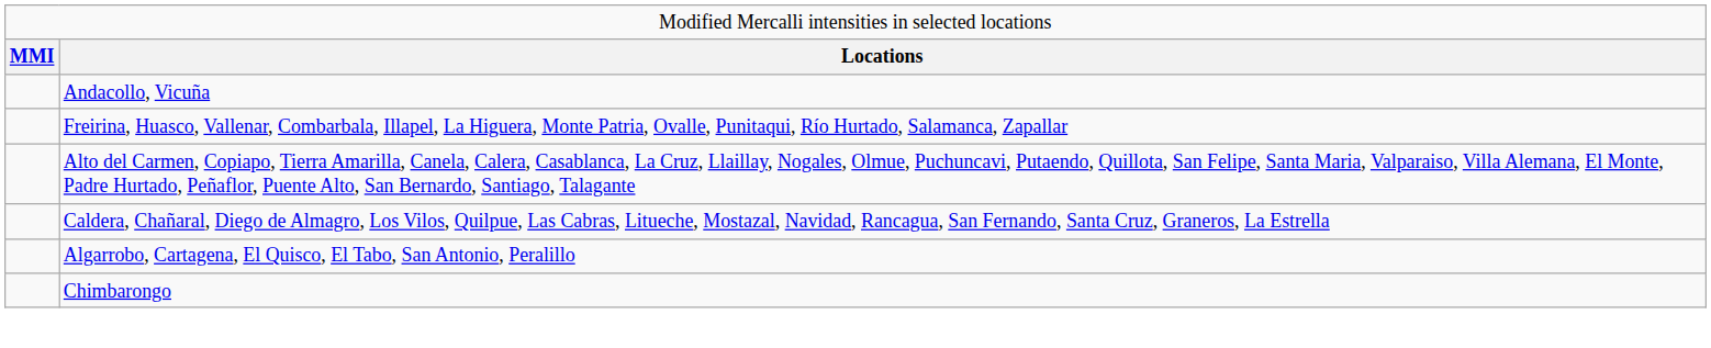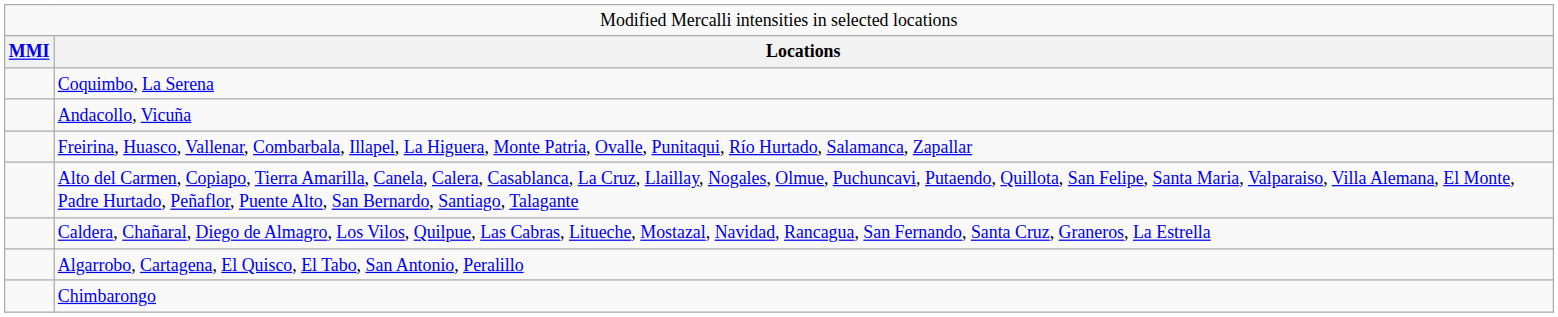 <table class="wikitable" style="font-size:90%; line-height:1.3em">
 <tr>
 <td colspan="2" style="text-align: center;">Modified Mercalli intensities in selected locations</td>
 </tr>
 <tr>
 <th><a href='#'>MMI</a></th>
 <th>Locations</th>
+</tr>
+<tr>
+<td></td>
+<td><a href='#'>Coquimbo</a>, <a href='#'>La Serena</a></td>
 </tr>
 <tr>
 <td></td>
 <td><a href='#'>Andacollo</a>, <a href='#'>Vicuña</a></td>
 </tr>
 <tr>
 <td></td>
 <td><a href='#'>Freirina</a>, <a href='#'>Huasco</a>, <a href='#'>Vallenar</a>, <a href='#'>Combarbala</a>, <a href='#'>Illapel</a>, <a href='#'>La Higuera</a>, <a href='#'>Monte Patria</a>, <a href='#'>Ovalle</a>, <a href='#'>Punitaqui</a>, <a href='#'>Río Hurtado</a>, <a href='#'>Salamanca</a>, <a href='#'>Zapallar</a></td>
 </tr>
 <tr>
 <td></td>
 <td><a href='#'>Alto del Carmen</a>, <a href='#'>Copiapo</a>, <a href='#'>Tierra Amarilla</a>, <a href='#'>Canela</a>, <a href='#'>Calera</a>, <a href='#'>Casablanca</a>, <a href='#'>La Cruz</a>, <a href='#'>Llaillay</a>, <a href='#'>Nogales</a>, <a href='#'>Olmue</a>, <a href='#'>Puchuncavi</a>, <a href='#'>Putaendo</a>, <a href='#'>Quillota</a>, <a href='#'>San Felipe</a>, <a href='#'>Santa Maria</a>, <a href='#'>Valparaiso</a>, <a href='#'>Villa Alemana</a>, <a href='#'>El Monte</a>, <a href='#'>Padre Hurtado</a>, <a href='#'>Peñaflor</a>, <a href='#'>Puente Alto</a>, <a href='#'>San Bernardo</a>, <a href='#'>Santiago</a>, <a href='#'>Talagante</a></td>
 </tr>
 <tr>
 <td></td>
 <td><a href='#'>Caldera</a>, <a href='#'>Chañaral</a>, <a href='#'>Diego de Almagro</a>, <a href='#'>Los Vilos</a>, <a href='#'>Quilpue</a>, <a href='#'>Las Cabras</a>, <a href='#'>Litueche</a>, <a href='#'>Mostazal</a>, <a href='#'>Navidad</a>, <a href='#'>Rancagua</a>, <a href='#'>San Fernando</a>, <a href='#'>Santa Cruz</a>, <a href='#'>Graneros</a>, <a href='#'>La Estrella</a></td>
 </tr>
 <tr>
 <td></td>
 <td><a href='#'>Algarrobo</a>, <a href='#'>Cartagena</a>, <a href='#'>El Quisco</a>, <a href='#'>El Tabo</a>, <a href='#'>San Antonio</a>, <a href='#'>Peralillo</a></td>
 </tr>
 <tr>
 <td></td>
 <td><a href='#'>Chimbarongo</a></td>
 </tr>
 </table>
